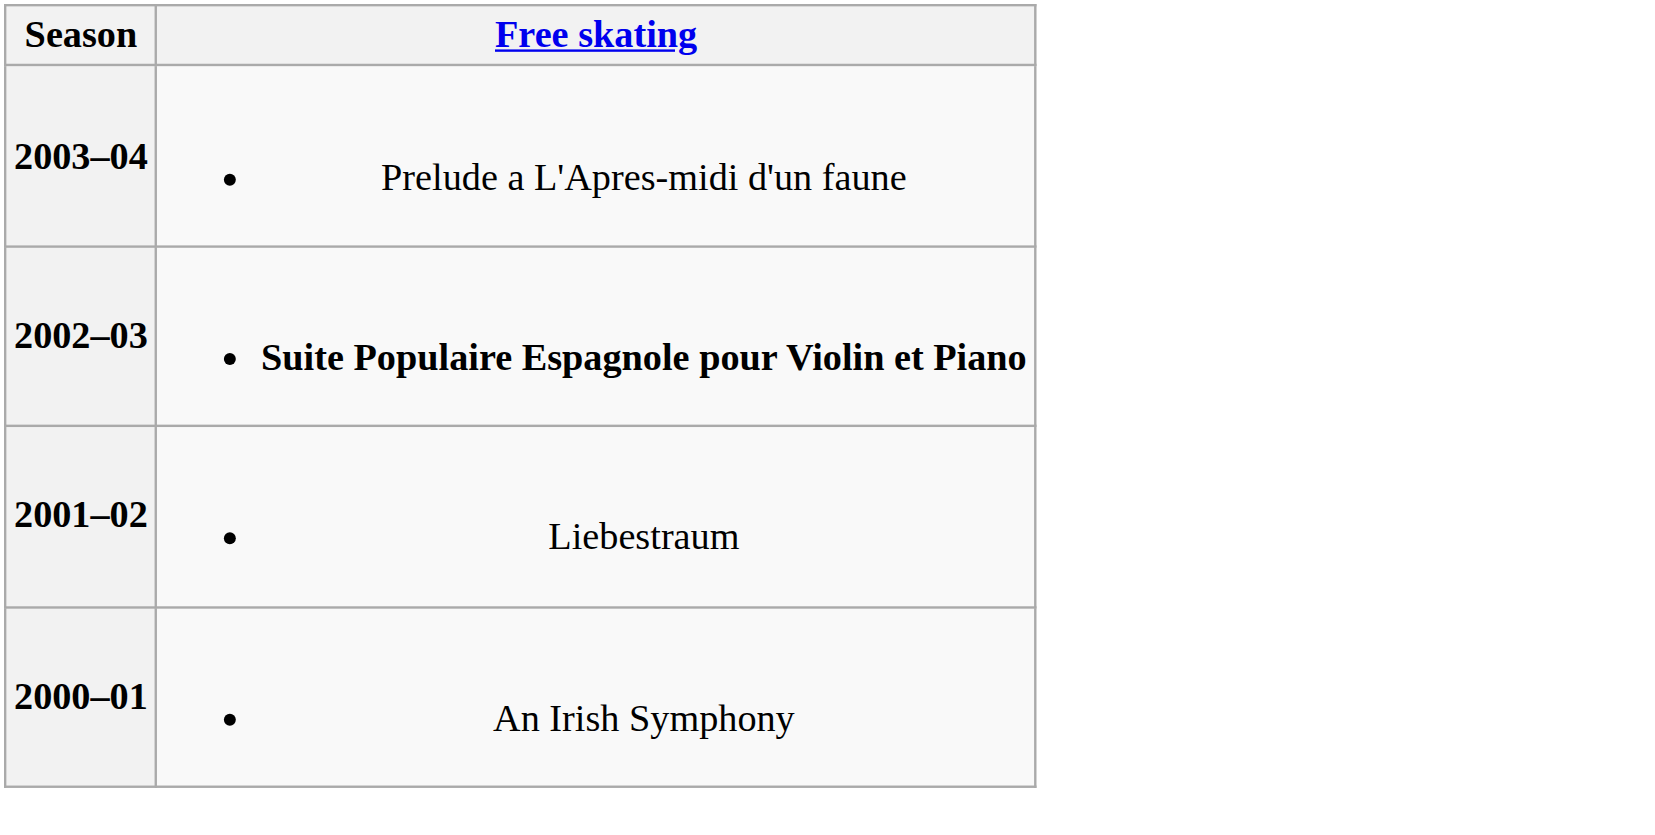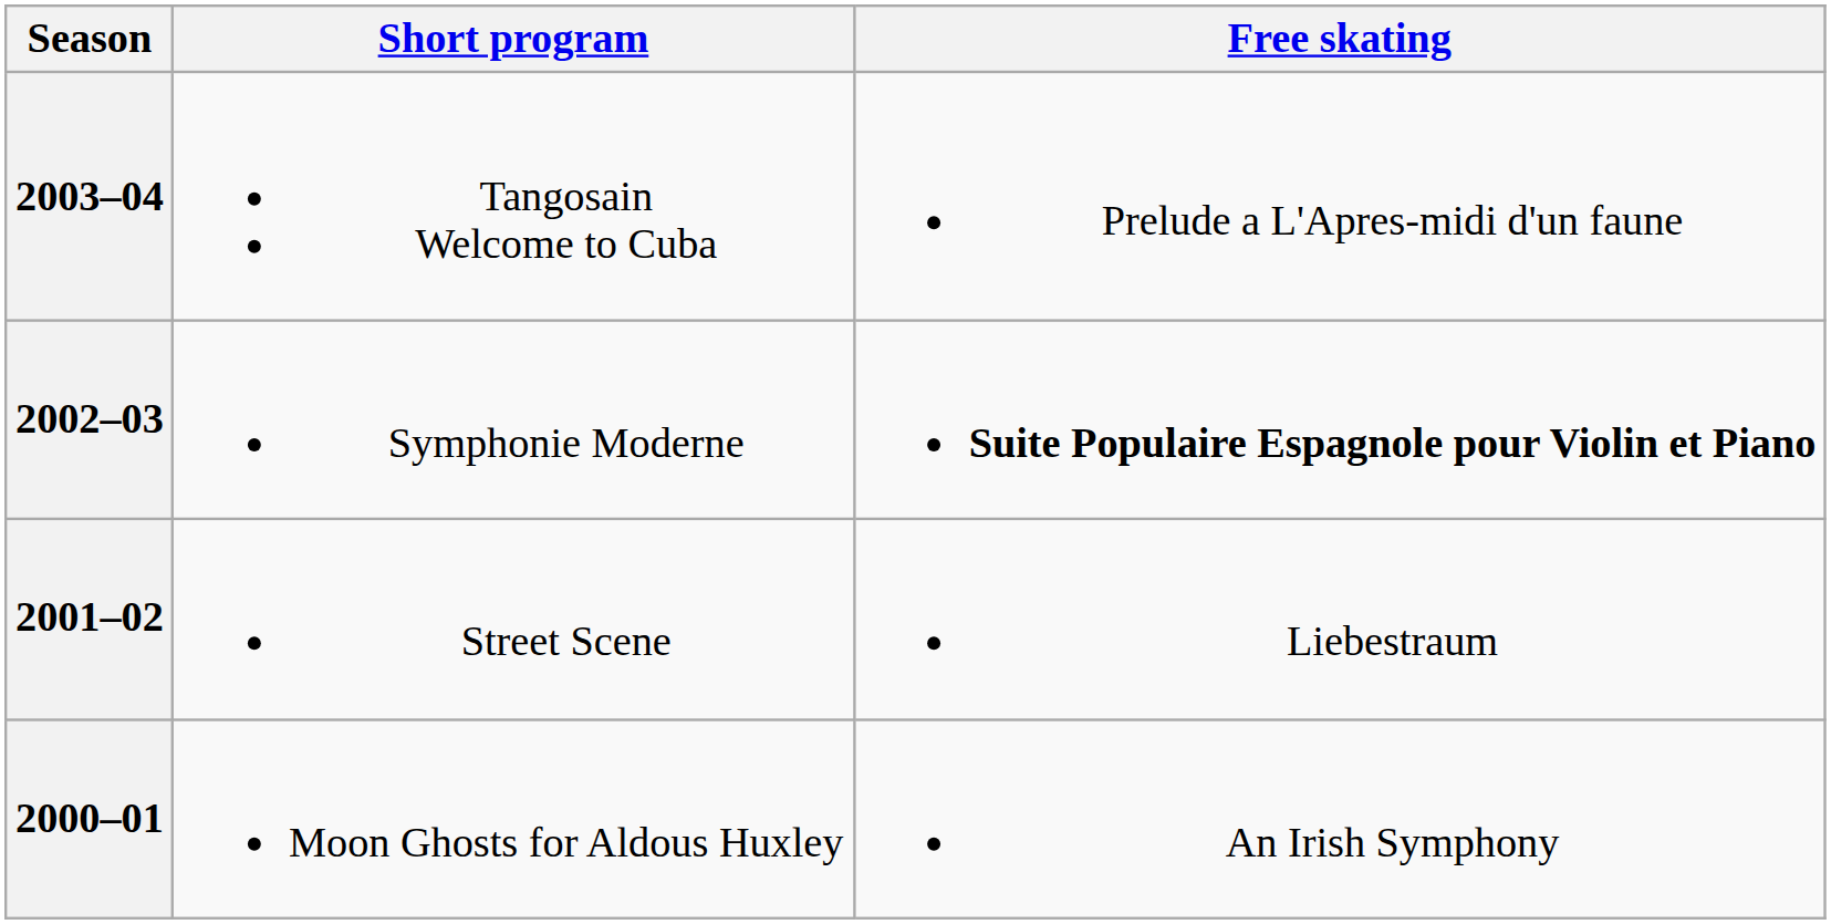 <table class=wikitable style=text-align:center>
 <tr>
 <th>Season</th>
+<th><a href='#'>Short program</a></th>
 <th><a href='#'>Free skating</a></th>
 </tr>
 <tr>
 <th>2003–04 <br></th>
+<td><br><ul><li>Tangosain <br></li><li>Welcome to Cuba <br></li></ul></td>
 <td><br><ul><li>Prelude a L'Apres-midi d'un faune <br></li></ul></td>
 </tr>
 <tr>
 <th>2002–03 <br></th>
+<td><br><ul><li>Symphonie Moderne <br></li></ul></td>
 <td><strong><br><ul><li>Suite Populaire Espagnole pour Violin et Piano <br></li></ul></strong></td>
 </tr>
 <tr>
 <th>2001–02 <br></th>
+<td><br><ul><li>Street Scene <br></li></ul></td>
 <td><br><ul><li>Liebestraum <br></li></ul></td>
 </tr>
 <tr>
 <th>2000–01 <br></th>
+<td><br><ul><li>Moon Ghosts for Aldous Huxley <br></li></ul></td>
 <td><br><ul><li>An Irish Symphony <br></li></ul></td>
 </tr>
 </table>
